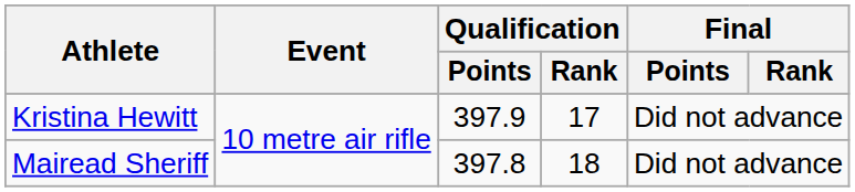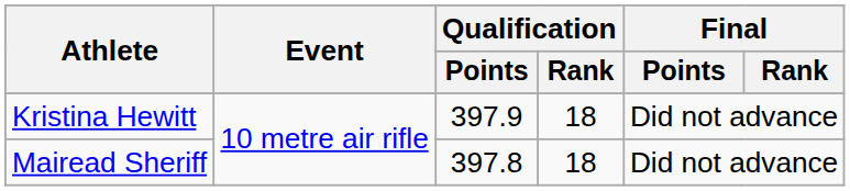 <table class="wikitable" style="font-size:90%">
 <tr>
 <th rowspan=2>Athlete</th>
 <th rowspan=2>Event</th>
 <th colspan=2>Qualification</th>
 <th colspan=2>Final</th>
 </tr>
 <tr style="font-size:95%">
 <th>Points</th>
 <th>Rank</th>
 <th>Points</th>
 <th>Rank</th>
 </tr>
 <tr align=center>
 <td align=left><a href='#'>Kristina Hewitt</a></td>
 <td align=left rowspan=2><a href='#'>10 metre air rifle</a></td>
 <td>397.9</td>
-<td>17</td>
+<td>18</td>
 <td colspan=2>Did not advance</td>
 </tr>
 <tr align=center>
 <td align=left><a href='#'>Mairead Sheriff</a></td>
 <td>397.8</td>
 <td>18</td>
 <td colspan=2>Did not advance</td>
 </tr>
 </table>
